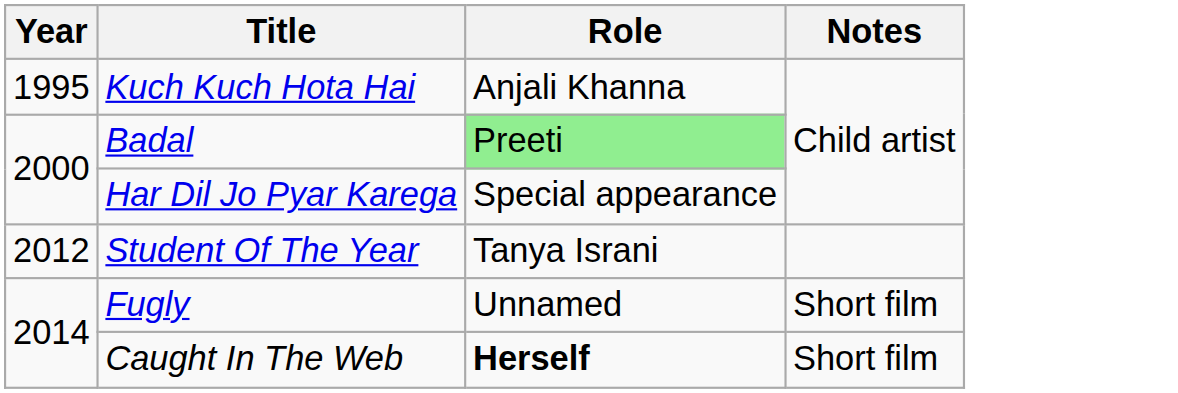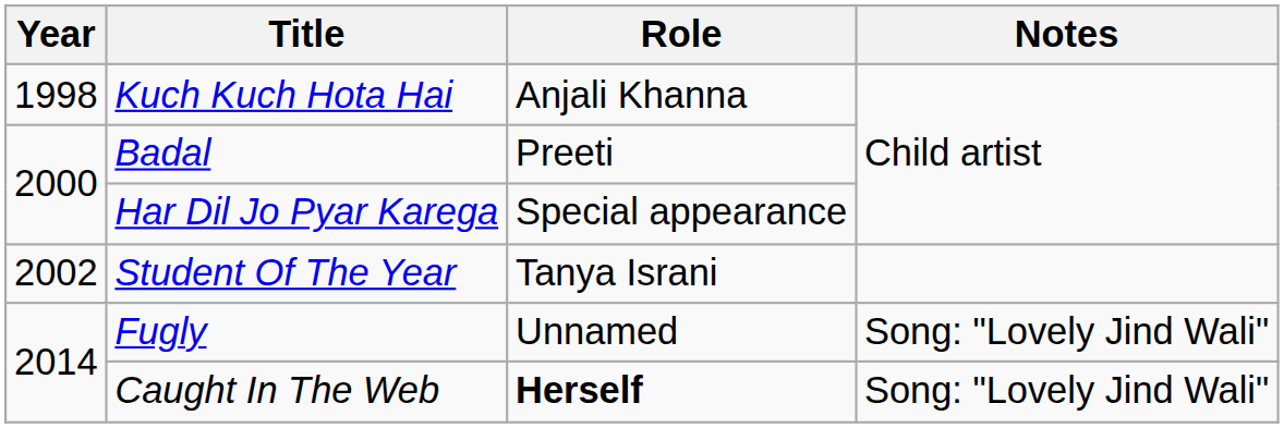 <table class="wikitable sortable">
 <tr>
 <th>Year</th>
 <th>Title</th>
 <th>Role</th>
 <th>Notes</th>
 </tr>
 <tr>
-<td>1995</td>
+<td>1998</td>
 <td><em><a href='#'>Kuch Kuch Hota Hai</a></em></td>
 <td>Anjali Khanna</td>
 <td rowspan=3>Child artist</td>
 </tr>
 <tr>
 <td rowspan=2>2000</td>
 <td><em><a href='#'>Badal</a></em></td>
-<td style="background: lightgreen;">Preeti</td>
+<td>Preeti</td>
 </tr>
 <tr>
 <td><em><a href='#'>Har Dil Jo Pyar Karega</a></em></td>
 <td>Special appearance</td>
 </tr>
 <tr>
-<td>2012</td>
+<td>2002</td>
 <td><em><a href='#'>Student Of The Year</a></em></td>
 <td>Tanya Israni</td>
 <td></td>
 </tr>
 <tr>
 <td rowspan=2>2014</td>
 <td><em><a href='#'>Fugly</a></em></td>
 <td>Unnamed</td>
-<td>Short film </td>
+<td>Song: "Lovely Jind Wali" </td>
 </tr>
 <tr>
 <td><em>Caught In The Web</em></td>
 <td><strong>Herself</strong></td>
-<td>Short film </td>
+<td>Song: "Lovely Jind Wali" </td>
 </tr>
 </table>
